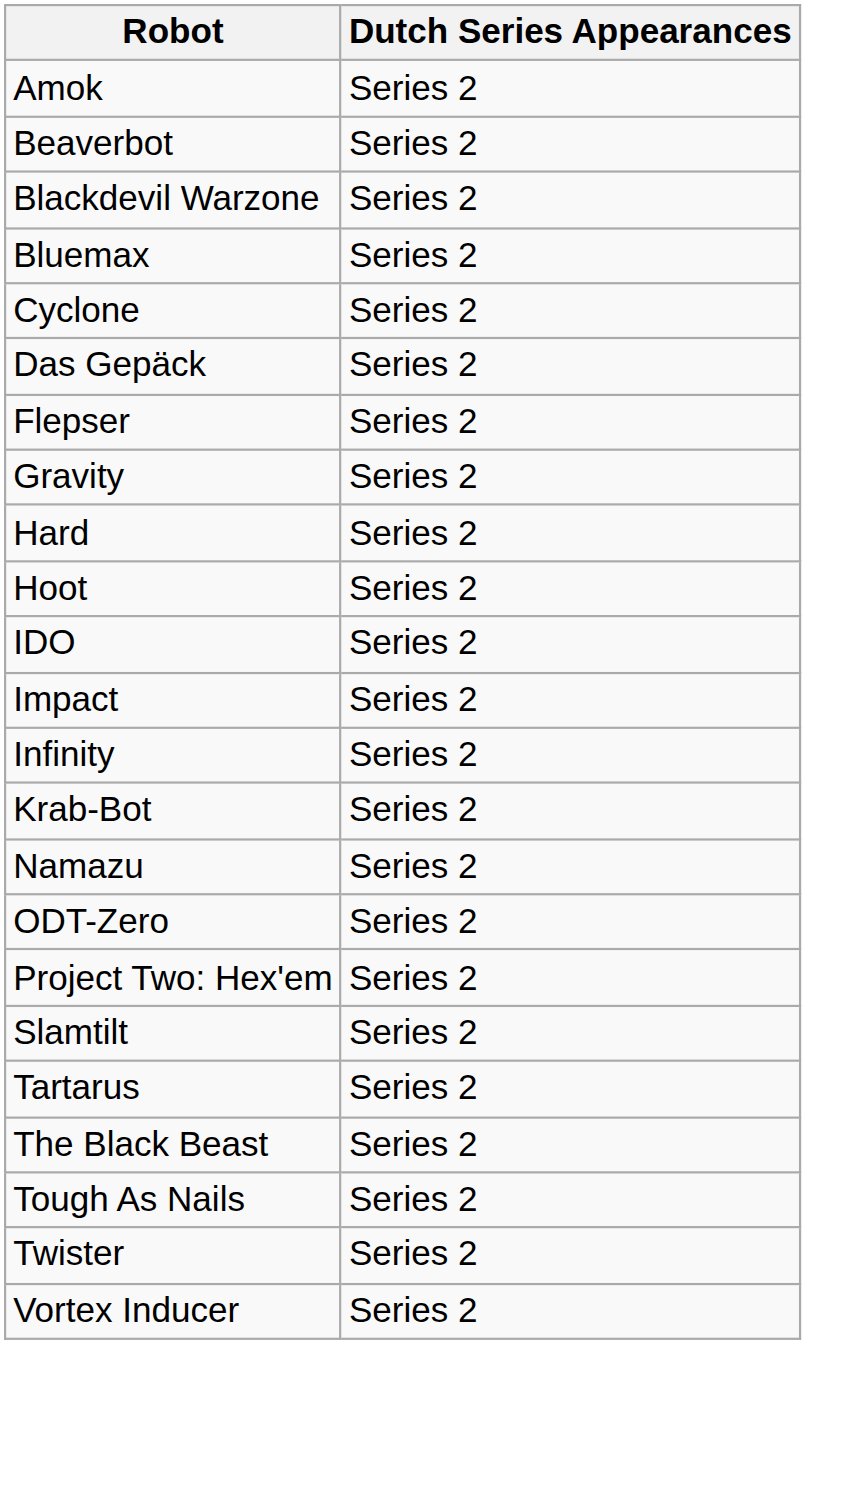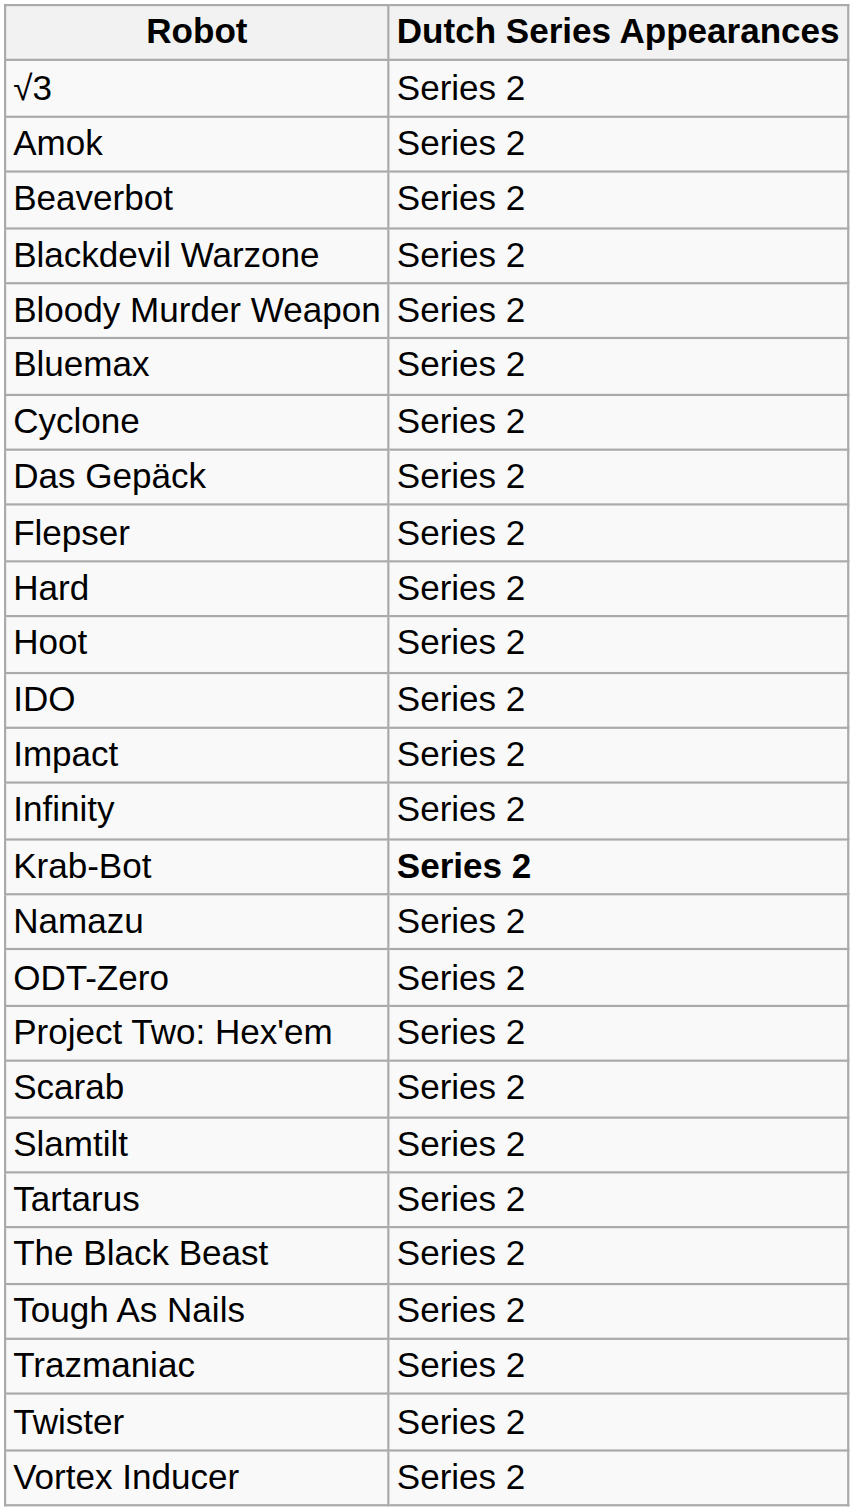 <table class="wikitable">
 <tr>
 <th>Robot</th>
 <th>Dutch Series Appearances</th>
+</tr>
+<tr>
+<td>√3</td>
+<td>Series 2</td>
 </tr>
 <tr>
 <td>Amok</td>
 <td>Series 2</td>
 </tr>
 <tr>
 <td>Beaverbot</td>
 <td>Series 2</td>
 </tr>
 <tr>
 <td>Blackdevil Warzone</td>
+<td>Series 2</td>
+</tr>
+<tr>
+<td>Bloody Murder Weapon</td>
 <td>Series 2</td>
 </tr>
 <tr>
 <td>Bluemax</td>
 <td>Series 2</td>
 </tr>
 <tr>
 <td>Cyclone</td>
 <td>Series 2</td>
 </tr>
 <tr>
 <td>Das Gepäck</td>
 <td>Series 2</td>
 </tr>
 <tr>
 <td>Flepser</td>
-<td>Series 2</td>
-</tr>
-<tr>
-<td>Gravity</td>
 <td>Series 2</td>
 </tr>
 <tr>
 <td>Hard</td>
 <td>Series 2</td>
 </tr>
 <tr>
 <td>Hoot</td>
 <td>Series 2</td>
 </tr>
 <tr>
 <td>IDO</td>
 <td>Series 2</td>
 </tr>
 <tr>
 <td>Impact</td>
 <td>Series 2</td>
 </tr>
 <tr>
 <td>Infinity</td>
 <td>Series 2</td>
 </tr>
 <tr>
 <td>Krab-Bot</td>
-<td>Series 2</td>
+<td><strong>Series 2</strong></td>
 </tr>
 <tr>
 <td>Namazu</td>
 <td>Series 2</td>
 </tr>
 <tr>
 <td>ODT-Zero</td>
 <td>Series 2</td>
 </tr>
 <tr>
 <td>Project Two: Hex'em</td>
+<td>Series 2</td>
+</tr>
+<tr>
+<td>Scarab</td>
 <td>Series 2</td>
 </tr>
 <tr>
 <td>Slamtilt</td>
 <td>Series 2</td>
 </tr>
 <tr>
 <td>Tartarus</td>
 <td>Series 2</td>
 </tr>
 <tr>
 <td>The Black Beast</td>
 <td>Series 2</td>
 </tr>
 <tr>
 <td>Tough As Nails</td>
 <td>Series 2</td>
 </tr>
 <tr>
+<td>Trazmaniac</td>
+<td>Series 2</td>
+</tr>
+<tr>
 <td>Twister</td>
 <td>Series 2</td>
 </tr>
 <tr>
 <td>Vortex Inducer</td>
 <td>Series 2</td>
 </tr>
 </table>
